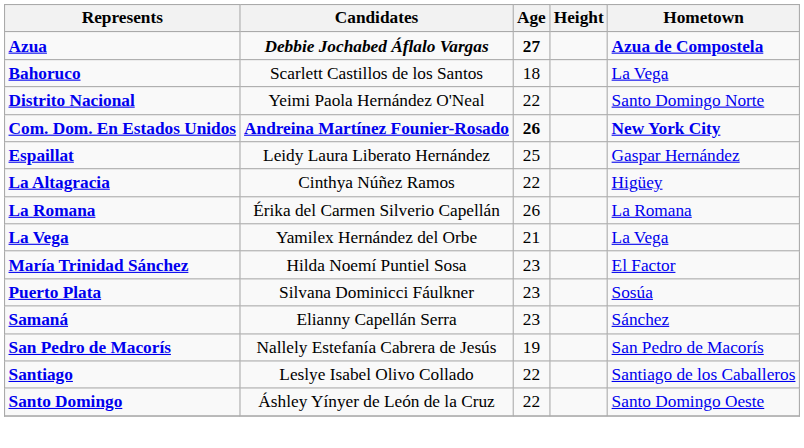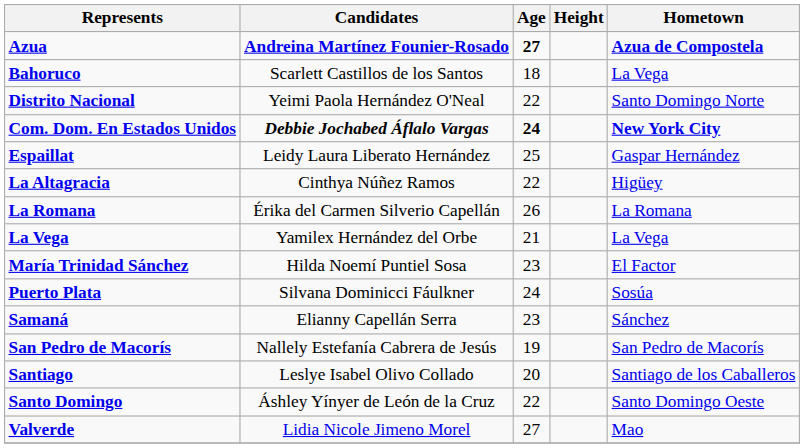 <table class="sortable wikitable">
 <tr>
 <th>Represents</th>
 <th>Candidates</th>
 <th>Age</th>
 <th>Height</th>
 <th>Hometown</th>
 </tr>
 <tr>
 <td><strong><a href='#'>Azua</a></strong></td>
-<td style="text-align:center;"><strong><em>Debbie Jochabed Áflalo Vargas</em></strong></td>
+<td style="text-align:center;"><strong><a href='#'>Andreina Martínez Founier-Rosado</a></strong></td>
 <td style="text-align:center;"><strong>27</strong></td>
 <td style="text-align:center;"><strong></strong></td>
 <td><strong><a href='#'>Azua de Compostela</a></strong></td>
 </tr>
 <tr>
 <td><strong><a href='#'>Bahoruco</a> </strong></td>
 <td style="text-align:center;">Scarlett Castillos de los Santos</td>
 <td style="text-align:center;">18</td>
 <td style="text-align:center;"></td>
 <td><a href='#'>La Vega</a></td>
 </tr>
 <tr>
 <td><strong><a href='#'>Distrito Nacional</a></strong></td>
 <td style="text-align:center;">Yeimi Paola Hernández O'Neal</td>
 <td style="text-align:center;">22</td>
 <td style="text-align:center;"></td>
 <td><a href='#'>Santo Domingo Norte</a></td>
 </tr>
 <tr>
 <td><strong><a href='#'>Com. Dom. En Estados Unidos</a></strong></td>
-<td style="text-align:center;"><strong><a href='#'>Andreina Martínez Founier-Rosado</a></strong></td>
-<td style="text-align:center;"><strong>26</strong></td>
+<td style="text-align:center;"><strong><em>Debbie Jochabed Áflalo Vargas</em></strong></td>
+<td style="text-align:center;"><strong>24</strong></td>
 <td style="text-align:center;"><strong></strong></td>
 <td><strong><a href='#'>New York City</a></strong></td>
 </tr>
 <tr>
 <td><strong><a href='#'>Espaillat</a></strong></td>
 <td style="text-align:center;">Leidy Laura Liberato Hernández</td>
 <td style="text-align:center;">25</td>
 <td style="text-align:center;"></td>
 <td><a href='#'>Gaspar Hernández</a></td>
 </tr>
 <tr>
 <td><strong><a href='#'>La Altagracia</a></strong></td>
 <td style="text-align:center;">Cinthya Núñez Ramos</td>
 <td style="text-align:center;">22</td>
 <td style="text-align:center;"></td>
 <td><a href='#'>Higüey</a></td>
 </tr>
 <tr>
 <td><strong><a href='#'>La Romana</a></strong></td>
 <td style="text-align:center;">Érika del Carmen Silverio Capellán</td>
 <td style="text-align:center;">26</td>
 <td style="text-align:center;"></td>
 <td><a href='#'>La Romana</a></td>
 </tr>
 <tr>
 <td><strong><a href='#'>La Vega</a></strong></td>
 <td style="text-align:center;">Yamilex Hernández del Orbe</td>
 <td style="text-align:center;">21</td>
 <td style="text-align:center;"></td>
 <td><a href='#'>La Vega</a></td>
 </tr>
 <tr>
 <td><strong><a href='#'>María Trinidad Sánchez</a></strong></td>
 <td style="text-align:center;">Hilda Noemí Puntiel Sosa</td>
 <td style="text-align:center;">23</td>
 <td style="text-align:center;"></td>
 <td><a href='#'>El Factor</a></td>
 </tr>
 <tr>
 <td><strong><a href='#'>Puerto Plata</a></strong></td>
 <td style="text-align:center;">Silvana Dominicci Fáulkner</td>
-<td style="text-align:center;">23</td>
+<td style="text-align:center;">24</td>
 <td style="text-align:center;"></td>
 <td><a href='#'>Sosúa</a></td>
 </tr>
 <tr>
 <td><strong><a href='#'>Samaná</a></strong></td>
 <td style="text-align:center;">Elianny Capellán Serra</td>
 <td style="text-align:center;">23</td>
 <td style="text-align:center;"></td>
 <td><a href='#'>Sánchez</a></td>
 </tr>
 <tr>
 <td><strong><a href='#'>San Pedro de Macorís</a></strong></td>
 <td style="text-align:center;">Nallely Estefanía Cabrera de Jesús</td>
 <td style="text-align:center;">19</td>
 <td style="text-align:center;"></td>
 <td><a href='#'>San Pedro de Macorís</a></td>
 </tr>
 <tr>
 <td><strong><a href='#'>Santiago</a></strong></td>
 <td style="text-align:center;">Leslye Isabel Olivo Collado</td>
-<td style="text-align:center;">22</td>
+<td style="text-align:center;">20</td>
 <td style="text-align:center;"></td>
 <td><a href='#'>Santiago de los Caballeros</a></td>
 </tr>
 <tr>
 <td><strong><a href='#'>Santo Domingo</a></strong></td>
 <td style="text-align:center;">Áshley Yínyer de León de la Cruz</td>
 <td style="text-align:center;">22</td>
 <td style="text-align:center;"></td>
 <td><a href='#'>Santo Domingo Oeste</a></td>
 </tr>
 <tr>
+<td><strong><a href='#'>Valverde</a></strong></td>
+<td style="text-align:center;"><a href='#'>Lidia Nicole Jimeno Morel</a></td>
+<td style="text-align:center;">27</td>
+<td style="text-align:center;"></td>
+<td><a href='#'>Mao</a></td>
+</tr>
+<tr>
 </tr>
 </table>
